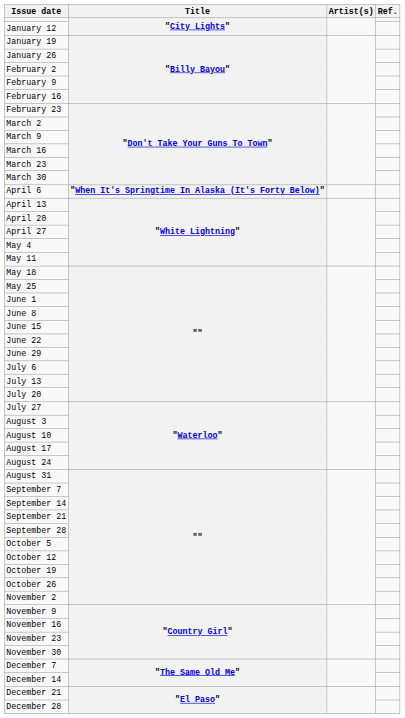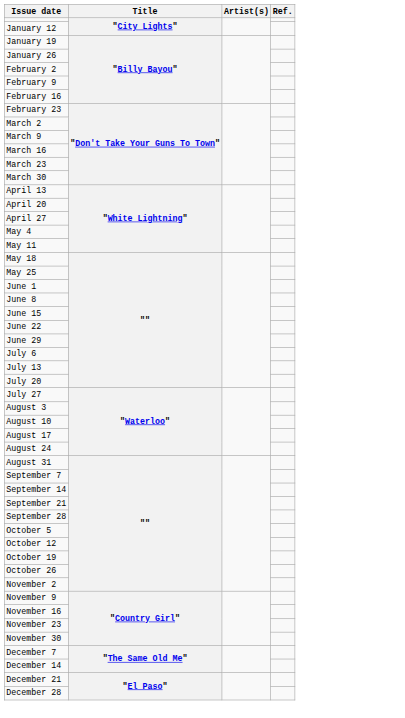 <table class="wikitable sortable plainrowheaders">
 <tr>
 <th scope=col>Issue date</th>
 <th scope=col>Title</th>
 <th scope=col>Artist(s)</th>
 <th scope=col class=unsortable>Ref.</th>
 </tr>
 <tr>
 <td></td>
 <th scope=row rowspan="2">"<a href='#'>City Lights</a>"</th>
 <td rowspan="2"></td>
 <td rowspan="1"></td>
 </tr>
 <tr>
 <td>January 12</td>
 <td rowspan="1"></td>
 </tr>
 <tr>
 <td>January 19</td>
 <th scope=row rowspan="5">"<a href='#'>Billy Bayou</a>"</th>
 <td rowspan="5"></td>
 <td rowspan="1"></td>
 </tr>
 <tr>
 <td>January 26</td>
 <td rowspan="1"></td>
 </tr>
 <tr>
 <td>February 2</td>
 <td rowspan="1"></td>
 </tr>
 <tr>
 <td>February 9</td>
 <td rowspan="1"></td>
 </tr>
 <tr>
 <td>February 16</td>
 <td rowspan="1"></td>
 </tr>
 <tr>
 <td>February 23</td>
 <th scope=row rowspan="6">"<a href='#'>Don't Take Your Guns To Town</a>"</th>
 <td rowspan="6"></td>
 <td rowspan="1"></td>
 </tr>
 <tr>
 <td>March 2</td>
 <td rowspan="1"></td>
 </tr>
 <tr>
 <td>March 9</td>
 <td rowspan="1"></td>
 </tr>
 <tr>
 <td>March 16</td>
 <td rowspan="1"></td>
 </tr>
 <tr>
 <td>March 23</td>
 <td rowspan="1"></td>
 </tr>
 <tr>
 <td>March 30</td>
-<td rowspan="1"></td>
-</tr>
-<tr>
-<td>April 6</td>
-<th scope=row rowspan="1">"<a href='#'>When It's Springtime In Alaska (It's Forty Below)</a>"</th>
-<td rowspan="1"></td>
 <td rowspan="1"></td>
 </tr>
 <tr>
 <td>April 13</td>
 <th scope=row rowspan="5">"<a href='#'>White Lightning</a>"</th>
 <td rowspan="5"></td>
 <td rowspan="1"></td>
 </tr>
 <tr>
 <td>April 20</td>
 <td rowspan="1"></td>
 </tr>
 <tr>
 <td>April 27</td>
 <td rowspan="1"></td>
 </tr>
 <tr>
 <td>May 4</td>
 <td rowspan="1"></td>
 </tr>
 <tr>
 <td>May 11</td>
 <td rowspan="1"></td>
 </tr>
 <tr>
 <td>May 18</td>
 <th scope=row rowspan="10">""</th>
 <td rowspan="10"></td>
 <td rowspan="1"></td>
 </tr>
 <tr>
 <td>May 25</td>
 <td rowspan="1"></td>
 </tr>
 <tr>
 <td>June 1</td>
 <td rowspan="1"></td>
 </tr>
 <tr>
 <td>June 8</td>
 <td rowspan="1"></td>
 </tr>
 <tr>
 <td>June 15</td>
 <td rowspan="1"></td>
 </tr>
 <tr>
 <td>June 22</td>
 <td rowspan="1"></td>
 </tr>
 <tr>
 <td>June 29</td>
 <td rowspan="1"></td>
 </tr>
 <tr>
 <td>July 6</td>
 <td rowspan="1"></td>
 </tr>
 <tr>
 <td>July 13</td>
 <td rowspan="1"></td>
 </tr>
 <tr>
 <td>July 20</td>
 <td rowspan="1"></td>
 </tr>
 <tr>
 <td>July 27</td>
 <th scope=row rowspan="5">"<a href='#'>Waterloo</a>"</th>
 <td rowspan="5"></td>
 <td rowspan="1"></td>
 </tr>
 <tr>
 <td>August 3</td>
 <td rowspan="1"></td>
 </tr>
 <tr>
 <td>August 10</td>
 <td rowspan="1"></td>
 </tr>
 <tr>
 <td>August 17</td>
 <td rowspan="1"></td>
 </tr>
 <tr>
 <td>August 24</td>
 <td rowspan="1"></td>
 </tr>
 <tr>
 <td>August 31</td>
 <th scope=row rowspan="10">""</th>
 <td rowspan="10"></td>
 <td rowspan="1"></td>
 </tr>
 <tr>
 <td>September 7</td>
 <td rowspan="1"></td>
 </tr>
 <tr>
 <td>September 14</td>
 <td rowspan="1"></td>
 </tr>
 <tr>
 <td>September 21</td>
 <td rowspan="1"></td>
 </tr>
 <tr>
 <td>September 28</td>
 <td rowspan="1"></td>
 </tr>
 <tr>
 <td>October 5</td>
 <td rowspan="1"></td>
 </tr>
 <tr>
 <td>October 12</td>
 <td rowspan="1"></td>
 </tr>
 <tr>
 <td>October 19</td>
 <td rowspan="1"></td>
 </tr>
 <tr>
 <td>October 26</td>
 <td rowspan="1"></td>
 </tr>
 <tr>
 <td>November 2</td>
 <td rowspan="1"></td>
 </tr>
 <tr>
 <td>November 9</td>
 <th scope=row rowspan="4">"<a href='#'>Country Girl</a>"</th>
 <td rowspan="4"></td>
 <td rowspan="1"></td>
 </tr>
 <tr>
 <td>November 16</td>
 <td rowspan="1"></td>
 </tr>
 <tr>
 <td>November 23</td>
 <td rowspan="1"></td>
 </tr>
 <tr>
 <td>November 30</td>
 <td rowspan="1"></td>
 </tr>
 <tr>
 <td>December 7</td>
 <th scope=row rowspan="2">"<a href='#'>The Same Old Me</a>"</th>
 <td rowspan="2"></td>
 <td rowspan="1"></td>
 </tr>
 <tr>
 <td>December 14</td>
 <td rowspan="1"></td>
 </tr>
 <tr>
 <td>December 21</td>
 <th scope=row rowspan="2">"<a href='#'>El Paso</a>"</th>
 <td rowspan="2"></td>
 <td rowspan="1"></td>
 </tr>
 <tr>
 <td>December 28</td>
 <td rowspan="1"></td>
 </tr>
 </table>
